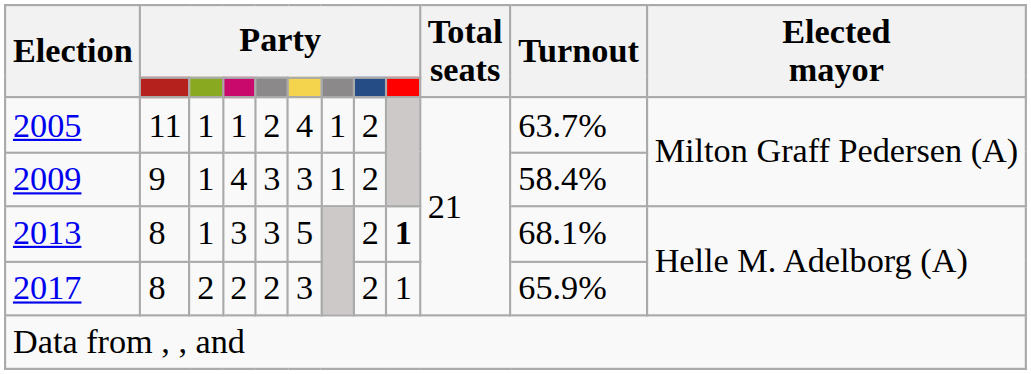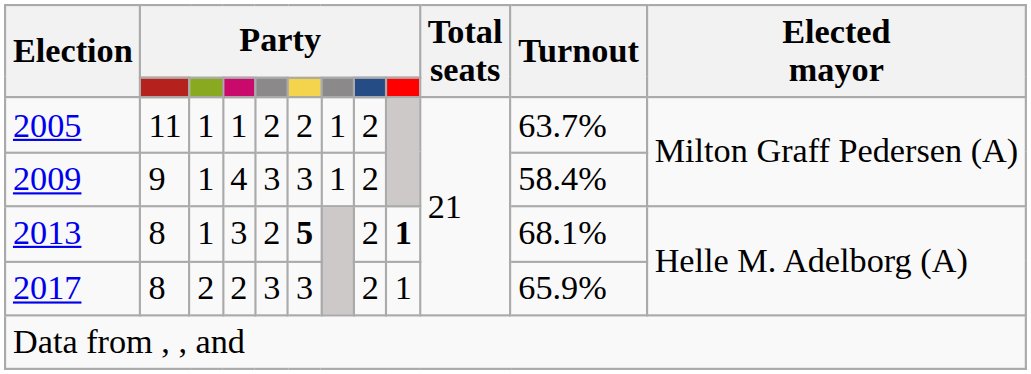 <table class="wikitable">
 <tr>
 <th rowspan="2">Election</th>
 <th colspan="8">Party</th>
 <th rowspan="2">Total<br>seats</th>
 <th rowspan="2">Turnout</th>
 <th rowspan="2">Elected<br>mayor</th>
 </tr>
 <tr>
 <td style="background:#B5211D;"><strong><a href='#'></a></strong></td>
 <td style="background:#89A920;"><strong><a href='#'></a></strong></td>
 <td style="background:#C9096C;"><strong><a href='#'></a></strong></td>
 <td style="background:#8B8989;"><strong></strong></td>
 <td style="background:#F4D44D;"><strong><a href='#'></a></strong></td>
 <td style="background:#8B8989;"><strong></strong></td>
 <td style="background:#254C85;"><strong><a href='#'></a></strong></td>
 <td style="background:#FF0000;"><strong><a href='#'></a></strong></td>
 </tr>
 <tr>
 <td><a href='#'>2005</a></td>
 <td>11</td>
 <td>1</td>
 <td>1</td>
 <td>2</td>
-<td>4</td>
+<td>2</td>
 <td>1</td>
 <td>2</td>
 <td style="background:#CDC9C9;" rowspan="2"></td>
 <td rowspan="4">21</td>
 <td>63.7%</td>
 <td rowspan="2">Milton Graff Pedersen (A)</td>
 </tr>
 <tr>
 <td><a href='#'>2009</a></td>
 <td>9</td>
 <td>1</td>
 <td>4</td>
 <td>3</td>
 <td>3</td>
 <td>1</td>
 <td>2</td>
 <td>58.4%</td>
 </tr>
 <tr>
 <td><a href='#'>2013</a></td>
 <td>8</td>
 <td>1</td>
 <td>3</td>
-<td>3</td>
-<td>5</td>
+<td>2</td>
+<td><strong>5</strong></td>
 <td style="background:#CDC9C9;" rowspan="2"></td>
 <td>2</td>
 <td><strong>1</strong></td>
 <td>68.1%</td>
 <td rowspan="2">Helle M. Adelborg (A)</td>
 </tr>
 <tr>
 <td><a href='#'>2017</a></td>
 <td>8</td>
 <td>2</td>
 <td>2</td>
-<td>2</td>
+<td>3</td>
 <td>3</td>
 <td>2</td>
 <td>1</td>
 <td>65.9%</td>
 </tr>
 <tr>
 <td colspan="14">Data from , ,  and </td>
 </tr>
 </table>
